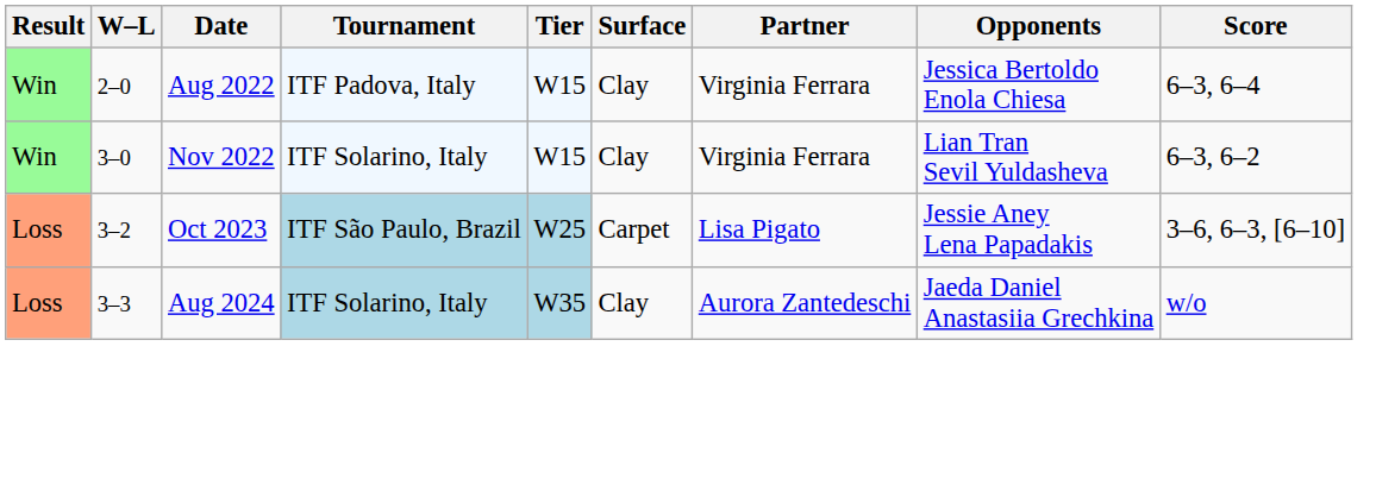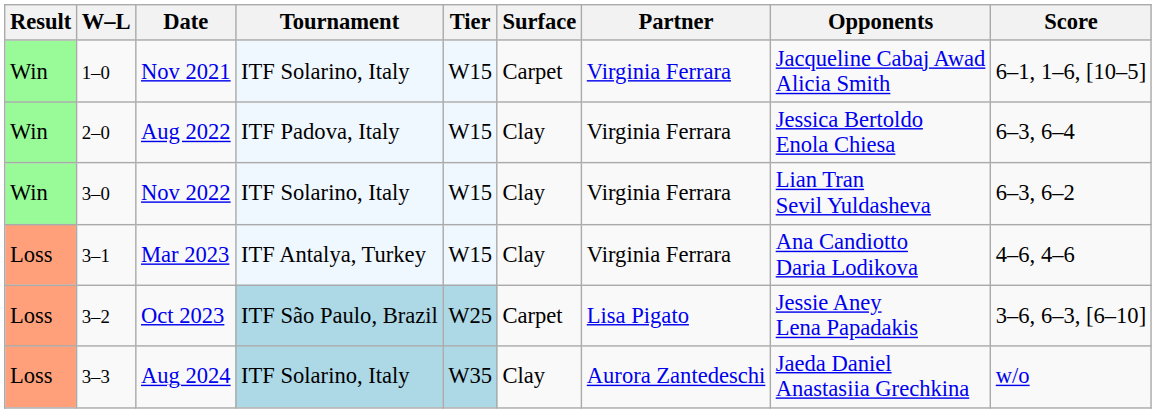 <table class="sortable wikitable">
 <tr>
 <th>Result</th>
 <th class="unsortable">W–L</th>
 <th>Date</th>
 <th>Tournament</th>
 <th>Tier</th>
 <th>Surface</th>
 <th>Partner</th>
 <th>Opponents</th>
 <th class="unsortable">Score</th>
+</tr>
+<tr>
+<td style="background:#98FB98;">Win</td>
+<td><small>1–0</small></td>
+<td><a href='#'>Nov 2021</a></td>
+<td style="background:#f0f8ff;">ITF Solarino, Italy</td>
+<td style="background:#f0f8ff;">W15</td>
+<td>Carpet</td>
+<td> <a href='#'>Virginia Ferrara</a></td>
+<td> <a href='#'>Jacqueline Cabaj Awad</a> <br>  <a href='#'>Alicia Smith</a></td>
+<td>6–1, 1–6, [10–5]</td>
 </tr>
 <tr>
 <td style="background:#98FB98;">Win</td>
 <td><small>2–0</small></td>
 <td><a href='#'>Aug 2022</a></td>
 <td style="background:#f0f8ff;">ITF Padova, Italy</td>
 <td style="background:#f0f8ff;">W15</td>
 <td>Clay</td>
 <td> Virginia Ferrara</td>
 <td> <a href='#'>Jessica Bertoldo</a> <br>  <a href='#'>Enola Chiesa</a></td>
 <td>6–3, 6–4</td>
 </tr>
 <tr>
 <td style="background:#98FB98;">Win</td>
 <td><small>3–0</small></td>
 <td><a href='#'>Nov 2022</a></td>
 <td style="background:#f0f8ff;">ITF Solarino, Italy</td>
 <td style="background:#f0f8ff;">W15</td>
 <td>Clay</td>
 <td> Virginia Ferrara</td>
 <td> <a href='#'>Lian Tran</a> <br>  <a href='#'>Sevil Yuldasheva</a></td>
 <td>6–3, 6–2</td>
 </tr>
 <tr>
 <td style="background:#ffa07a;">Loss</td>
+<td><small>3–1</small></td>
+<td><a href='#'>Mar 2023</a></td>
+<td style="background:#f0f8ff;">ITF Antalya, Turkey</td>
+<td style="background:#f0f8ff;">W15</td>
+<td>Clay</td>
+<td> Virginia Ferrara</td>
+<td> <a href='#'>Ana Candiotto</a> <br>  <a href='#'>Daria Lodikova</a></td>
+<td>4–6, 4–6</td>
+</tr>
+<tr>
+<td style="background:#ffa07a;">Loss</td>
 <td><small>3–2</small></td>
 <td><a href='#'>Oct 2023</a></td>
 <td style="background:lightblue;">ITF São Paulo, Brazil</td>
 <td style="background:lightblue;">W25</td>
 <td>Carpet</td>
 <td> <a href='#'>Lisa Pigato</a></td>
 <td> <a href='#'>Jessie Aney</a> <br>  <a href='#'>Lena Papadakis</a></td>
 <td>3–6, 6–3, [6–10]</td>
 </tr>
 <tr>
 <td style="background:#ffa07a;">Loss</td>
 <td><small>3–3</small></td>
 <td><a href='#'>Aug 2024</a></td>
 <td style="background:lightblue;">ITF Solarino, Italy</td>
 <td style="background:lightblue;">W35</td>
 <td>Clay</td>
 <td> <a href='#'>Aurora Zantedeschi</a></td>
 <td> <a href='#'>Jaeda Daniel</a> <br>  <a href='#'>Anastasiia Grechkina</a></td>
 <td><a href='#'>w/o</a></td>
 </tr>
 </table>
